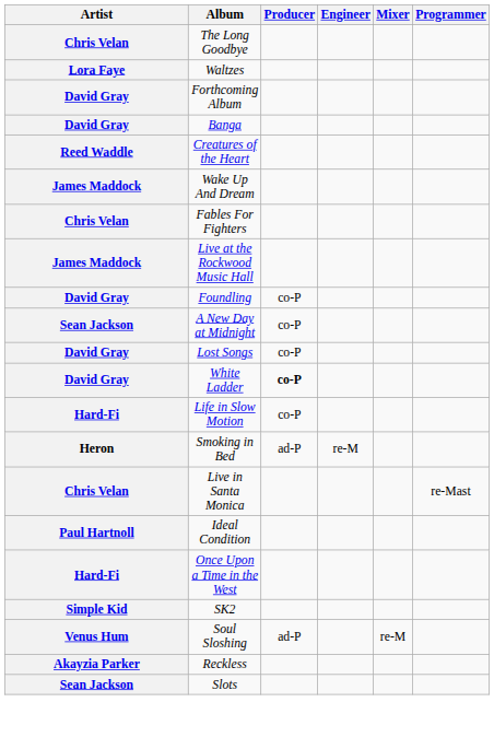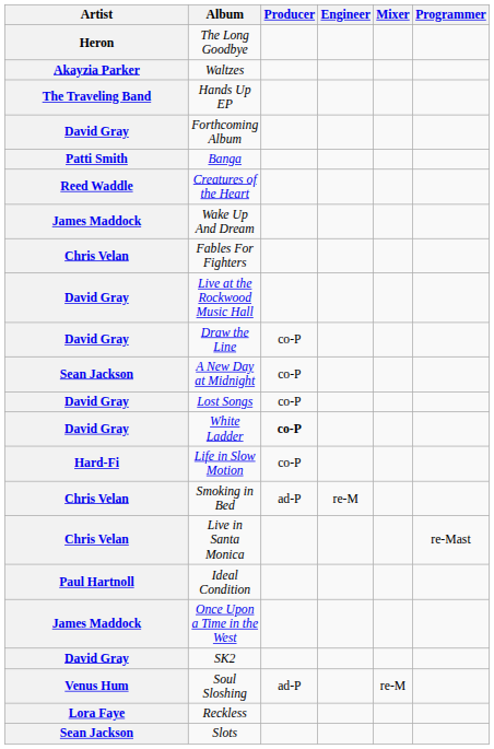 <table class="wikitable plainrowheaders" style="text-align:center;">
 <tr>
 <th scope="col" style="width:16em;">Artist</th>
 <th scope="col">Album</th>
 <th scope="col"><a href='#'>Producer</a></th>
 <th scope="col"><a href='#'>Engineer</a></th>
 <th scope="col"><a href='#'>Mixer</a></th>
 <th scope="col"><a href='#'>Programmer</a></th>
 </tr>
 <tr>
-<th scope="row"><a href='#'>Chris Velan</a></th>
+<th scope="row">Heron</th>
 <td><em>The Long Goodbye</em></td>
 <td></td>
 <td></td>
 <td></td>
 <td></td>
 </tr>
 <tr>
-<th scope="row"><a href='#'>Lora Faye</a></th>
+<th scope="row"><a href='#'>Akayzia Parker</a></th>
 <td><em>Waltzes</em></td>
+<td></td>
+<td></td>
+<td></td>
+<td></td>
+</tr>
+<tr>
+<th scope="row"><a href='#'>The Traveling Band</a></th>
+<td><em>Hands Up EP</em></td>
 <td></td>
 <td></td>
 <td></td>
 <td></td>
 </tr>
 <tr>
 <th scope="row"><a href='#'>David Gray</a></th>
 <td><em>Forthcoming Album</em></td>
 <td></td>
 <td></td>
 <td></td>
 <td></td>
 </tr>
 <tr>
-<th scope="row"><a href='#'>David Gray</a></th>
+<th scope="row"><a href='#'>Patti Smith</a></th>
 <td><em><a href='#'>Banga</a></em></td>
 <td></td>
 <td></td>
 <td></td>
 <td></td>
 </tr>
 <tr>
 <th scope="row"><a href='#'>Reed Waddle</a></th>
 <td><em><a href='#'>Creatures of the Heart</a></em></td>
 <td></td>
 <td></td>
 <td></td>
 <td></td>
 </tr>
 <tr>
 <th scope="row"><a href='#'>James Maddock</a></th>
 <td><em>Wake Up And Dream</em></td>
 <td></td>
 <td></td>
 <td></td>
 <td></td>
 </tr>
 <tr>
 <th scope="row"><a href='#'>Chris Velan</a></th>
 <td><em>Fables For Fighters</em></td>
 <td></td>
 <td></td>
 <td></td>
 <td></td>
 </tr>
 <tr>
-<th scope="row"><a href='#'>James Maddock</a></th>
+<th scope="row"><a href='#'>David Gray</a></th>
 <td><em><a href='#'>Live at the Rockwood Music Hall</a></em></td>
 <td></td>
 <td></td>
 <td></td>
 <td></td>
 </tr>
 <tr>
 <th scope="row"><a href='#'>David Gray</a></th>
-<td><em><a href='#'>Foundling</a></em></td>
+<td><em><a href='#'>Draw the Line</a></em></td>
 <td>co-P<br></td>
 <td></td>
 <td></td>
 <td></td>
 </tr>
 <tr>
 <th scope="row"><a href='#'>Sean Jackson</a></th>
 <td><em><a href='#'>A New Day at Midnight</a></em></td>
 <td>co-P<br></td>
 <td></td>
 <td></td>
 <td></td>
 </tr>
 <tr>
 <th scope="row"><a href='#'>David Gray</a></th>
 <td><em><a href='#'>Lost Songs</a></em></td>
 <td>co-P<br></td>
 <td></td>
 <td></td>
 <td></td>
 </tr>
 <tr>
 <th scope="row"><a href='#'>David Gray</a></th>
 <td><em><a href='#'>White Ladder</a></em></td>
 <td><strong>co-P<br></strong></td>
 <td></td>
 <td></td>
 <td></td>
 </tr>
 <tr>
 <th scope="row"><a href='#'>Hard-Fi</a></th>
 <td><em><a href='#'>Life in Slow Motion</a></em></td>
 <td>co-P<br></td>
 <td></td>
 <td></td>
 <td></td>
 </tr>
 <tr>
-<th scope="row">Heron</th>
+<th scope="row"><a href='#'>Chris Velan</a></th>
 <td><em>Smoking in Bed</em></td>
 <td>ad-P<br></td>
 <td>re-M<br></td>
 <td></td>
 <td></td>
 </tr>
 <tr>
 <th scope="row"><a href='#'>Chris Velan</a></th>
 <td><em>Live in Santa Monica</em></td>
 <td></td>
 <td></td>
 <td></td>
 <td>re-Mast<br></td>
 </tr>
 <tr>
 <th scope="row"><a href='#'>Paul Hartnoll</a></th>
 <td><em>Ideal Condition</em></td>
 <td></td>
 <td></td>
 <td></td>
 <td></td>
 </tr>
 <tr>
-<th scope="row"><a href='#'>Hard-Fi</a></th>
+<th scope="row"><a href='#'>James Maddock</a></th>
 <td><em><a href='#'>Once Upon a Time in the West</a></em></td>
 <td></td>
 <td></td>
 <td></td>
 <td></td>
 </tr>
 <tr>
-<th scope="row"><a href='#'>Simple Kid</a></th>
+<th scope="row"><a href='#'>David Gray</a></th>
 <td><em>SK2</em></td>
 <td></td>
 <td></td>
 <td></td>
 <td></td>
 </tr>
 <tr>
 <th scope="row"><a href='#'>Venus Hum</a></th>
 <td><em>Soul Sloshing</em></td>
 <td>ad-P<br></td>
 <td></td>
 <td>re-M</td>
 <td></td>
 </tr>
 <tr>
-<th scope="row"><a href='#'>Akayzia Parker</a></th>
+<th scope="row"><a href='#'>Lora Faye</a></th>
 <td><em>Reckless</em></td>
 <td></td>
 <td></td>
 <td></td>
 <td></td>
 </tr>
 <tr>
 <th scope="row"><a href='#'>Sean Jackson</a></th>
 <td><em>Slots</em></td>
 <td></td>
 <td></td>
 <td></td>
 <td></td>
 </tr>
 </table>
